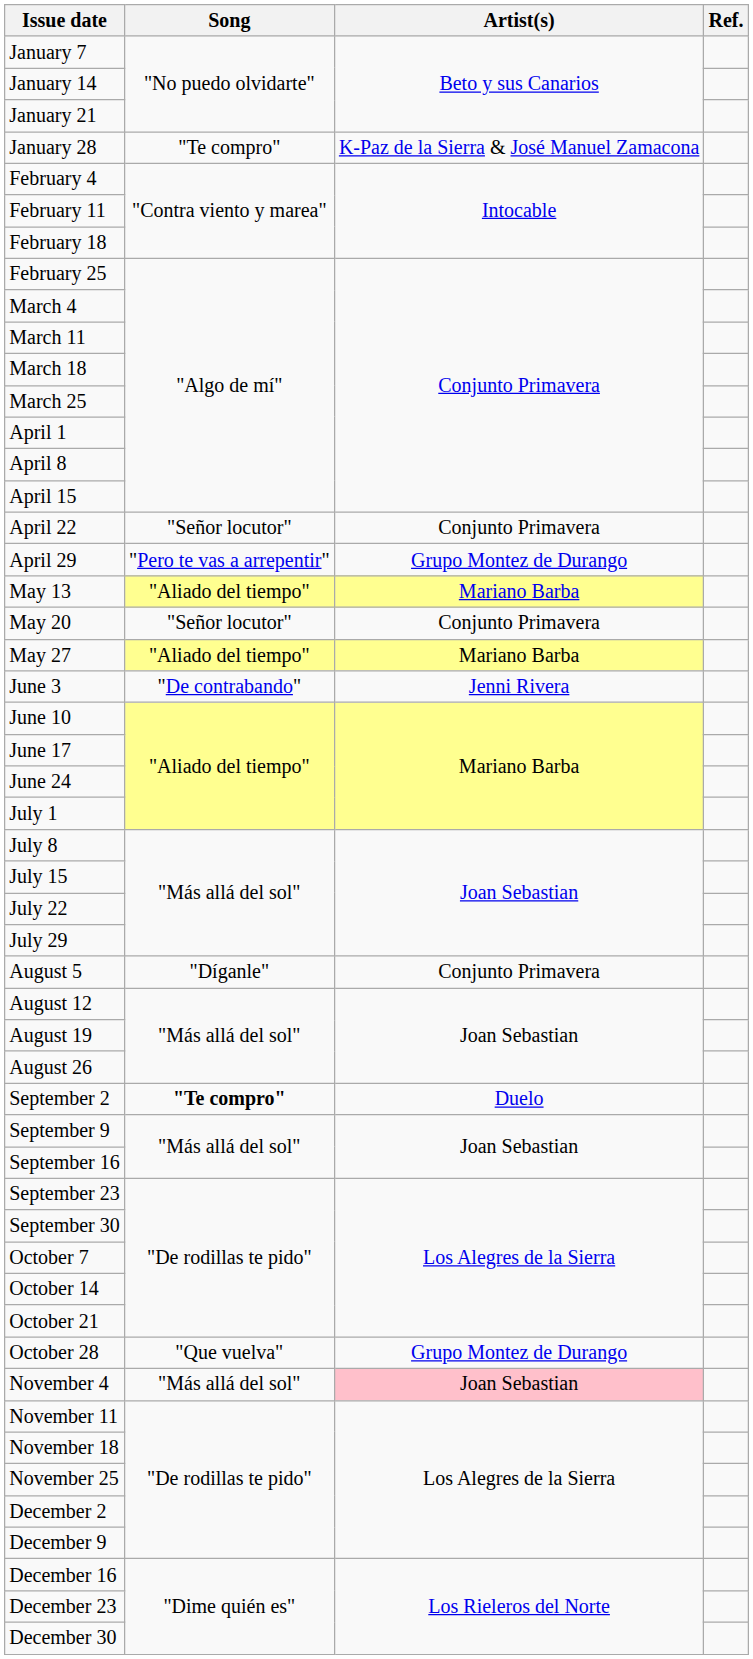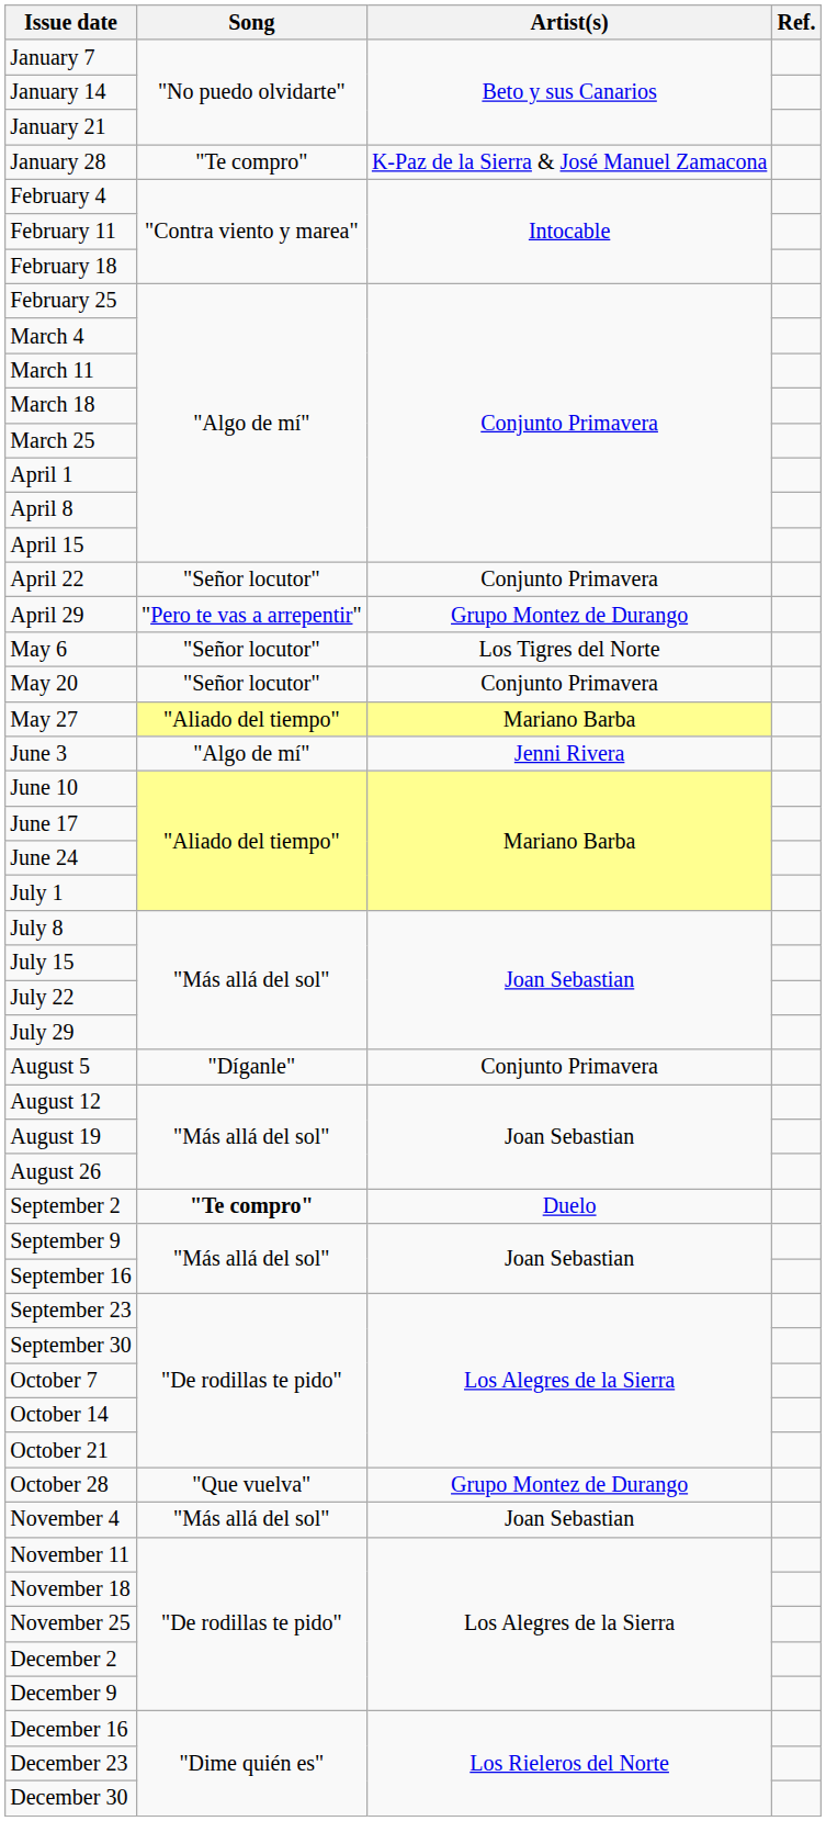 <table class="wikitable">
 <tr>
 <th>Issue date</th>
 <th>Song</th>
 <th>Artist(s)</th>
 <th>Ref.</th>
 </tr>
 <tr>
 <td>January 7</td>
 <td style="text-align: center;" rowspan="3">"No puedo olvidarte"</td>
 <td style="text-align: center;" rowspan="3"><a href='#'>Beto y sus Canarios</a></td>
 <td style="text-align: center;"></td>
 </tr>
 <tr>
 <td>January 14</td>
 <td style="text-align: center;"></td>
 </tr>
 <tr>
 <td>January 21</td>
 <td style="text-align: center;"></td>
 </tr>
 <tr>
 <td>January 28</td>
 <td style="text-align: center;" rowspan="1">"Te compro"</td>
 <td style="text-align: center;" rowspan="1"><a href='#'>K-Paz de la Sierra</a> & <a href='#'>José Manuel Zamacona</a></td>
 <td style="text-align: center;"></td>
 </tr>
 <tr>
 <td>February 4</td>
 <td style="text-align: center;" rowspan="3">"Contra viento y marea"</td>
 <td style="text-align: center;" rowspan="3"><a href='#'>Intocable</a></td>
 <td style="text-align: center;"></td>
 </tr>
 <tr>
 <td>February 11</td>
 <td style="text-align: center;"></td>
 </tr>
 <tr>
 <td>February 18</td>
 <td style="text-align: center;"></td>
 </tr>
 <tr>
 <td>February 25</td>
 <td style="text-align: center;" rowspan="8">"Algo de mí"</td>
 <td style="text-align: center;" rowspan="8"><a href='#'>Conjunto Primavera</a></td>
 <td style="text-align: center;"></td>
 </tr>
 <tr>
 <td>March 4</td>
 <td style="text-align: center;"></td>
 </tr>
 <tr>
 <td>March 11</td>
 <td style="text-align: center;"></td>
 </tr>
 <tr>
 <td>March 18</td>
 <td style="text-align: center;"></td>
 </tr>
 <tr>
 <td>March 25</td>
 <td style="text-align: center;"></td>
 </tr>
 <tr>
 <td>April 1</td>
 <td style="text-align: center;"></td>
 </tr>
 <tr>
 <td>April 8</td>
 <td style="text-align: center;"></td>
 </tr>
 <tr>
 <td>April 15</td>
 <td style="text-align: center;"></td>
 </tr>
 <tr>
 <td>April 22</td>
 <td style="text-align: center;" rowspan="1">"Señor locutor"</td>
 <td style="text-align: center;" rowspan="1">Conjunto Primavera</td>
 <td style="text-align: center;"></td>
 </tr>
 <tr>
 <td>April 29</td>
 <td style="text-align: center;" rowspan="1">"<a href='#'>Pero te vas a arrepentir</a>"</td>
 <td style="text-align: center;" rowspan="1"><a href='#'>Grupo Montez de Durango</a></td>
 <td style="text-align: center;"></td>
 </tr>
 <tr>
-<td>May 13</td>
-<td bgcolor=#FFFF90 style="text-align: center;" rowspan="1">"Aliado del tiempo"</td>
-<td bgcolor=#FFFF90 style="text-align: center;" rowspan="1"><a href='#'>Mariano Barba</a></td>
+<td>May 6</td>
+<td style="text-align: center;" rowspan="1">"Señor locutor"</td>
+<td style="text-align: center;" rowspan="1">Los Tigres del Norte</td>
 <td style="text-align: center;"></td>
 </tr>
 <tr>
 <td>May 20</td>
 <td style="text-align: center;" rowspan="1">"Señor locutor"</td>
 <td style="text-align: center;" rowspan="1">Conjunto Primavera</td>
 <td style="text-align: center;"></td>
 </tr>
 <tr>
 <td>May 27</td>
 <td bgcolor=#FFFF90 style="text-align: center;" rowspan="1">"Aliado del tiempo"</td>
 <td bgcolor=#FFFF90 style="text-align: center;" rowspan="1">Mariano Barba</td>
 <td style="text-align: center;"></td>
 </tr>
 <tr>
 <td>June 3</td>
-<td style="text-align: center;" rowspan="1">"<a href='#'>De contrabando</a>"</td>
+<td style="text-align: center;" rowspan="1">"Algo de mí"</td>
 <td style="text-align: center;" rowspan="1"><a href='#'>Jenni Rivera</a></td>
 <td style="text-align: center;"></td>
 </tr>
 <tr>
 <td>June 10</td>
 <td bgcolor=#FFFF90 style="text-align: center;" rowspan="4">"Aliado del tiempo"</td>
 <td bgcolor=#FFFF90 style="text-align: center;" rowspan="4">Mariano Barba</td>
 <td style="text-align: center;"></td>
 </tr>
 <tr>
 <td>June 17</td>
 <td style="text-align: center;"></td>
 </tr>
 <tr>
 <td>June 24</td>
 <td style="text-align: center;"></td>
 </tr>
 <tr>
 <td>July 1</td>
 <td style="text-align: center;"></td>
 </tr>
 <tr>
 <td>July 8</td>
 <td style="text-align: center;" rowspan="4">"Más allá del sol"</td>
 <td style="text-align: center;" rowspan="4"><a href='#'>Joan Sebastian</a></td>
 <td style="text-align: center;"></td>
 </tr>
 <tr>
 <td>July 15</td>
 <td style="text-align: center;"></td>
 </tr>
 <tr>
 <td>July 22</td>
 <td style="text-align: center;"></td>
 </tr>
 <tr>
 <td>July 29</td>
 <td style="text-align: center;"></td>
 </tr>
 <tr>
 <td>August 5</td>
 <td style="text-align: center;" rowspan="1">"Díganle"</td>
 <td style="text-align: center;" rowspan="1">Conjunto Primavera</td>
 <td style="text-align: center;"></td>
 </tr>
 <tr>
 <td>August 12</td>
 <td style="text-align: center;" rowspan="3">"Más allá del sol"</td>
 <td style="text-align: center;" rowspan="3">Joan Sebastian</td>
 <td style="text-align: center;"></td>
 </tr>
 <tr>
 <td>August 19</td>
 <td style="text-align: center;"></td>
 </tr>
 <tr>
 <td>August 26</td>
 <td style="text-align: center;"></td>
 </tr>
 <tr>
 <td>September 2</td>
 <td style="text-align: center;" rowspan="1"><strong>"Te compro"</strong></td>
 <td style="text-align: center;" rowspan="1"><a href='#'>Duelo</a></td>
 <td style="text-align: center;"></td>
 </tr>
 <tr>
 <td>September 9</td>
 <td style="text-align: center;" rowspan="2">"Más allá del sol"</td>
 <td style="text-align: center;" rowspan="2">Joan Sebastian</td>
 <td style="text-align: center;"></td>
 </tr>
 <tr>
 <td>September 16</td>
 <td style="text-align: center;"></td>
 </tr>
 <tr>
 <td>September 23</td>
 <td style="text-align: center;" rowspan="5">"De rodillas te pido"</td>
 <td style="text-align: center;" rowspan="5"><a href='#'>Los Alegres de la Sierra</a></td>
 <td style="text-align: center;"></td>
 </tr>
 <tr>
 <td>September 30</td>
 <td style="text-align: center;"></td>
 </tr>
 <tr>
 <td>October 7</td>
 <td style="text-align: center;"></td>
 </tr>
 <tr>
 <td>October 14</td>
 <td style="text-align: center;"></td>
 </tr>
 <tr>
 <td>October 21</td>
 <td style="text-align: center;"></td>
 </tr>
 <tr>
 <td>October 28</td>
 <td style="text-align: center;" rowspan="1">"Que vuelva"</td>
 <td style="text-align: center;" rowspan="1"><a href='#'>Grupo Montez de Durango</a></td>
 <td style="text-align: center;"></td>
 </tr>
 <tr>
 <td>November 4</td>
 <td style="text-align: center;" rowspan="1">"Más allá del sol"</td>
-<td style="background: pink; text-align: center;" rowspan="1">Joan Sebastian</td>
+<td style="text-align: center;" rowspan="1">Joan Sebastian</td>
 <td style="text-align: center;"></td>
 </tr>
 <tr>
 <td>November 11</td>
 <td style="text-align: center;" rowspan="5">"De rodillas te pido"</td>
 <td style="text-align: center;" rowspan="5">Los Alegres de la Sierra</td>
 <td style="text-align: center;"></td>
 </tr>
 <tr>
 <td>November 18</td>
 <td style="text-align: center;"></td>
 </tr>
 <tr>
 <td>November 25</td>
 <td style="text-align: center;"></td>
 </tr>
 <tr>
 <td>December 2</td>
 <td style="text-align: center;"></td>
 </tr>
 <tr>
 <td>December 9</td>
 <td style="text-align: center;"></td>
 </tr>
 <tr>
 <td>December 16</td>
 <td style="text-align: center;" rowspan="3">"Dime quién es"</td>
 <td style="text-align: center;" rowspan="3"><a href='#'>Los Rieleros del Norte</a></td>
 <td style="text-align: center;"></td>
 </tr>
 <tr>
 <td>December 23</td>
 <td style="text-align: center;"></td>
 </tr>
 <tr>
 <td>December 30</td>
 <td style="text-align: center;"></td>
 </tr>
 </table>
